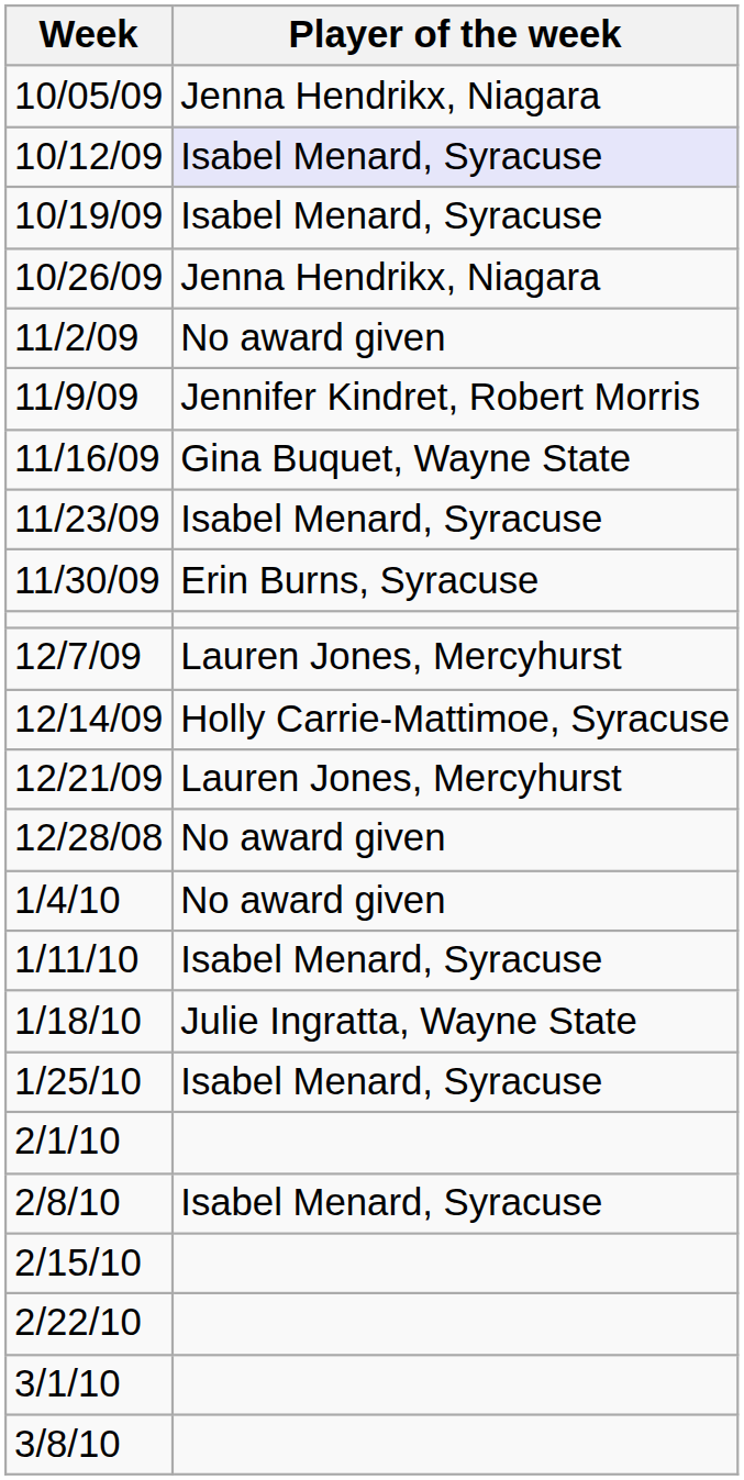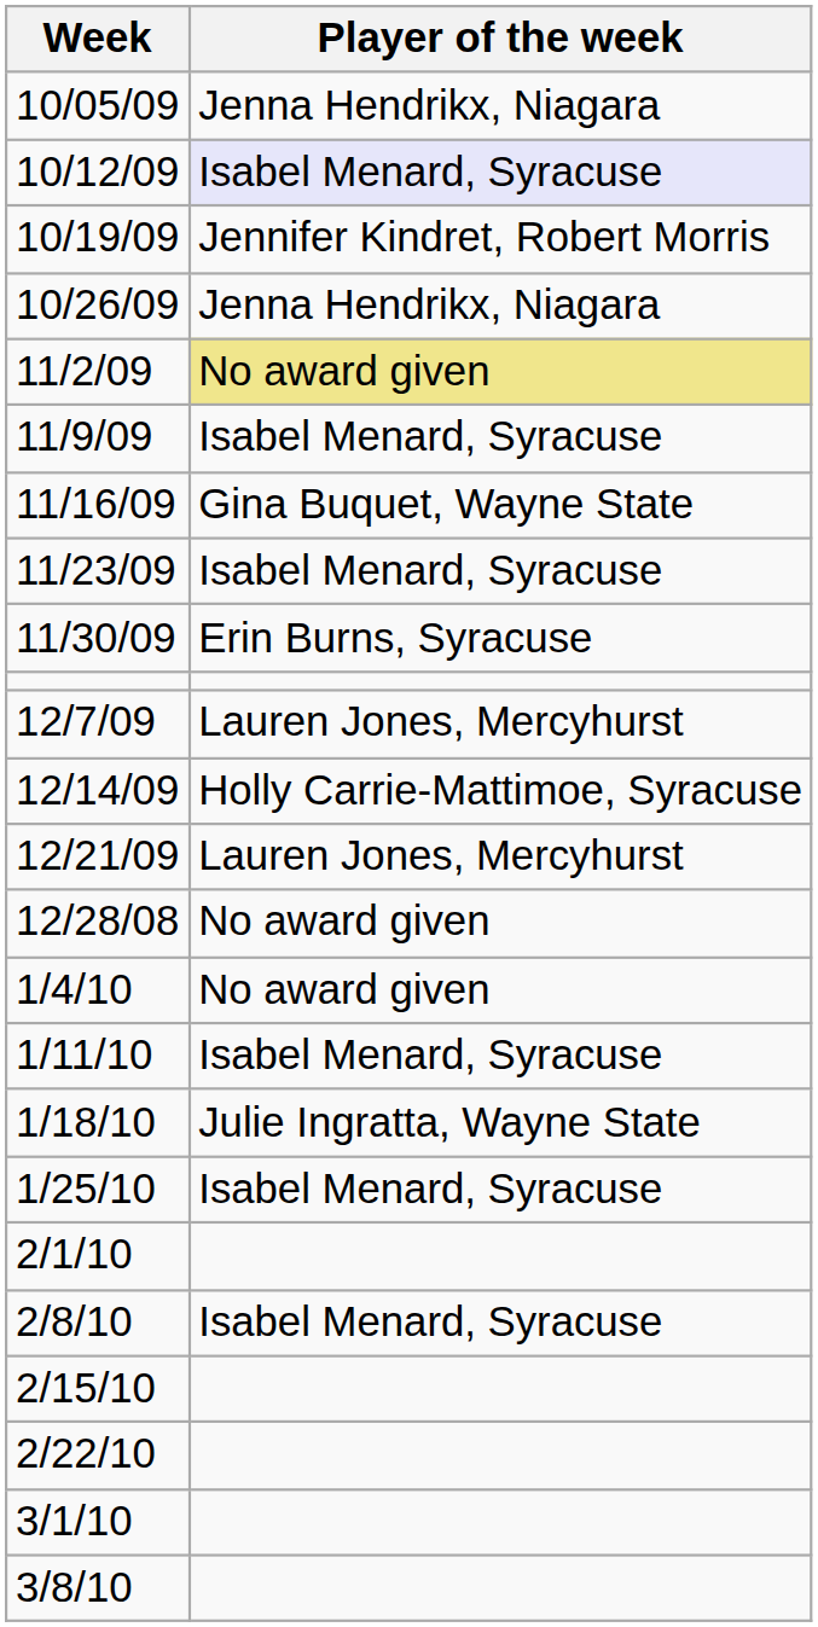 <table class="wikitable">
 <tr>
 <th>Week</th>
 <th>Player of the week</th>
 </tr>
 <tr>
 <td>10/05/09</td>
 <td>Jenna Hendrikx, Niagara </td>
 </tr>
 <tr>
 <td>10/12/09</td>
 <td style="background: lavender;">Isabel Menard, Syracuse </td>
 </tr>
 <tr>
 <td>10/19/09</td>
-<td>Isabel Menard, Syracuse </td>
+<td>Jennifer Kindret, Robert Morris</td>
 </tr>
 <tr>
 <td>10/26/09</td>
 <td>Jenna Hendrikx, Niagara</td>
 </tr>
 <tr>
 <td>11/2/09</td>
-<td>No award given</td>
+<td style="background: khaki;">No award given</td>
 </tr>
 <tr>
 <td>11/9/09</td>
-<td>Jennifer Kindret, Robert Morris</td>
+<td>Isabel Menard, Syracuse </td>
 </tr>
 <tr>
 <td>11/16/09</td>
 <td>Gina Buquet, Wayne State</td>
 </tr>
 <tr>
 <td>11/23/09</td>
 <td>Isabel Menard, Syracuse</td>
 </tr>
 <tr>
 <td>11/30/09</td>
 <td>Erin Burns, Syracuse</td>
 </tr>
 <tr>
 <td></td>
 </tr>
 <tr>
 <td>12/7/09</td>
 <td>Lauren Jones, Mercyhurst</td>
 </tr>
 <tr>
 <td>12/14/09</td>
 <td>Holly Carrie-Mattimoe, Syracuse</td>
 </tr>
 <tr>
 <td>12/21/09</td>
 <td>Lauren Jones, Mercyhurst</td>
 </tr>
 <tr>
 <td>12/28/08</td>
 <td>No award given</td>
 </tr>
 <tr>
 <td>1/4/10</td>
 <td>No award given</td>
 </tr>
 <tr>
 <td>1/11/10</td>
 <td>Isabel Menard, Syracuse </td>
 </tr>
 <tr>
 <td>1/18/10</td>
 <td>Julie Ingratta, Wayne State</td>
 </tr>
 <tr>
 <td>1/25/10</td>
 <td>Isabel Menard, Syracuse </td>
 </tr>
 <tr>
 <td>2/1/10</td>
 <td></td>
 </tr>
 <tr>
 <td>2/8/10</td>
 <td>Isabel Menard, Syracuse</td>
 </tr>
 <tr>
 <td>2/15/10</td>
 <td></td>
 </tr>
 <tr>
 <td>2/22/10</td>
 <td></td>
 </tr>
 <tr>
 <td>3/1/10</td>
 <td></td>
 </tr>
 <tr>
 <td>3/8/10</td>
 <td></td>
 </tr>
 </table>
